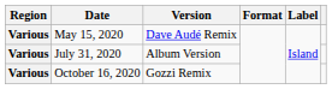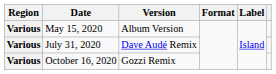 <table class="wikitable plainrowheaders">
 <tr>
 <th scope="col">Region</th>
 <th scope="col">Date</th>
 <th scope="col">Version</th>
 <th scope="col">Format</th>
 <th scope="col">Label</th>
 <th scope="col"></th>
 </tr>
 <tr>
 <th scope="row">Various</th>
 <td>May 15, 2020</td>
-<td><a href='#'>Dave Audé</a> Remix</td>
+<td>Album Version</td>
 <td rowspan="3"></td>
 <td rowspan="3"><a href='#'>Island</a></td>
 <td style="text-align:center;"></td>
 </tr>
 <tr>
 <th scope="row">Various</th>
 <td>July 31, 2020</td>
-<td>Album Version</td>
+<td><a href='#'>Dave Audé</a> Remix</td>
 <td style="text-align:center;"></td>
 </tr>
 <tr>
 <th scope="row">Various</th>
 <td>October 16, 2020</td>
 <td>Gozzi Remix</td>
 <td style="text-align:center;"></td>
 </tr>
 </table>
